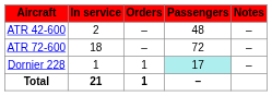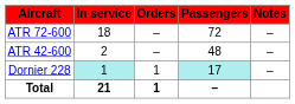 <table class="toccolours" border="1" cellpadding="3" style="border-collapse:collapse;text-align:center">
 <tr bgcolor="#FF0000">
 <th><span>Aircraft</span></th>
 <th><span> In service</span></th>
 <th><span>Orders</span></th>
 <th><span> Passengers</span></th>
 <th><span>Notes</span></th>
 </tr>
 <tr>
+<td><a href='#'>ATR 72-600</a></td>
+<td>18</td>
+<td>–</td>
+<td>72</td>
+<td>–</td>
+</tr>
+<tr>
 <td><a href='#'>ATR 42-600</a></td>
 <td>2</td>
 <td>–</td>
 <td>48</td>
 <td>–</td>
 </tr>
 <tr>
-<td><a href='#'>ATR 72-600</a></td>
-<td>18</td>
-<td>–</td>
-<td>72</td>
-<td>–</td>
-</tr>
-<tr>
 <td><a href='#'>Dornier 228</a></td>
-<td>1</td>
+<td style="background: paleturquoise;">1</td>
 <td>1</td>
 <td style="background: paleturquoise;">17</td>
 <td>–</td>
 </tr>
 <tr>
 <th>Total</th>
 <th>21</th>
 <th>1</th>
 <th>–</th>
 <th></th>
 </tr>
 </table>
